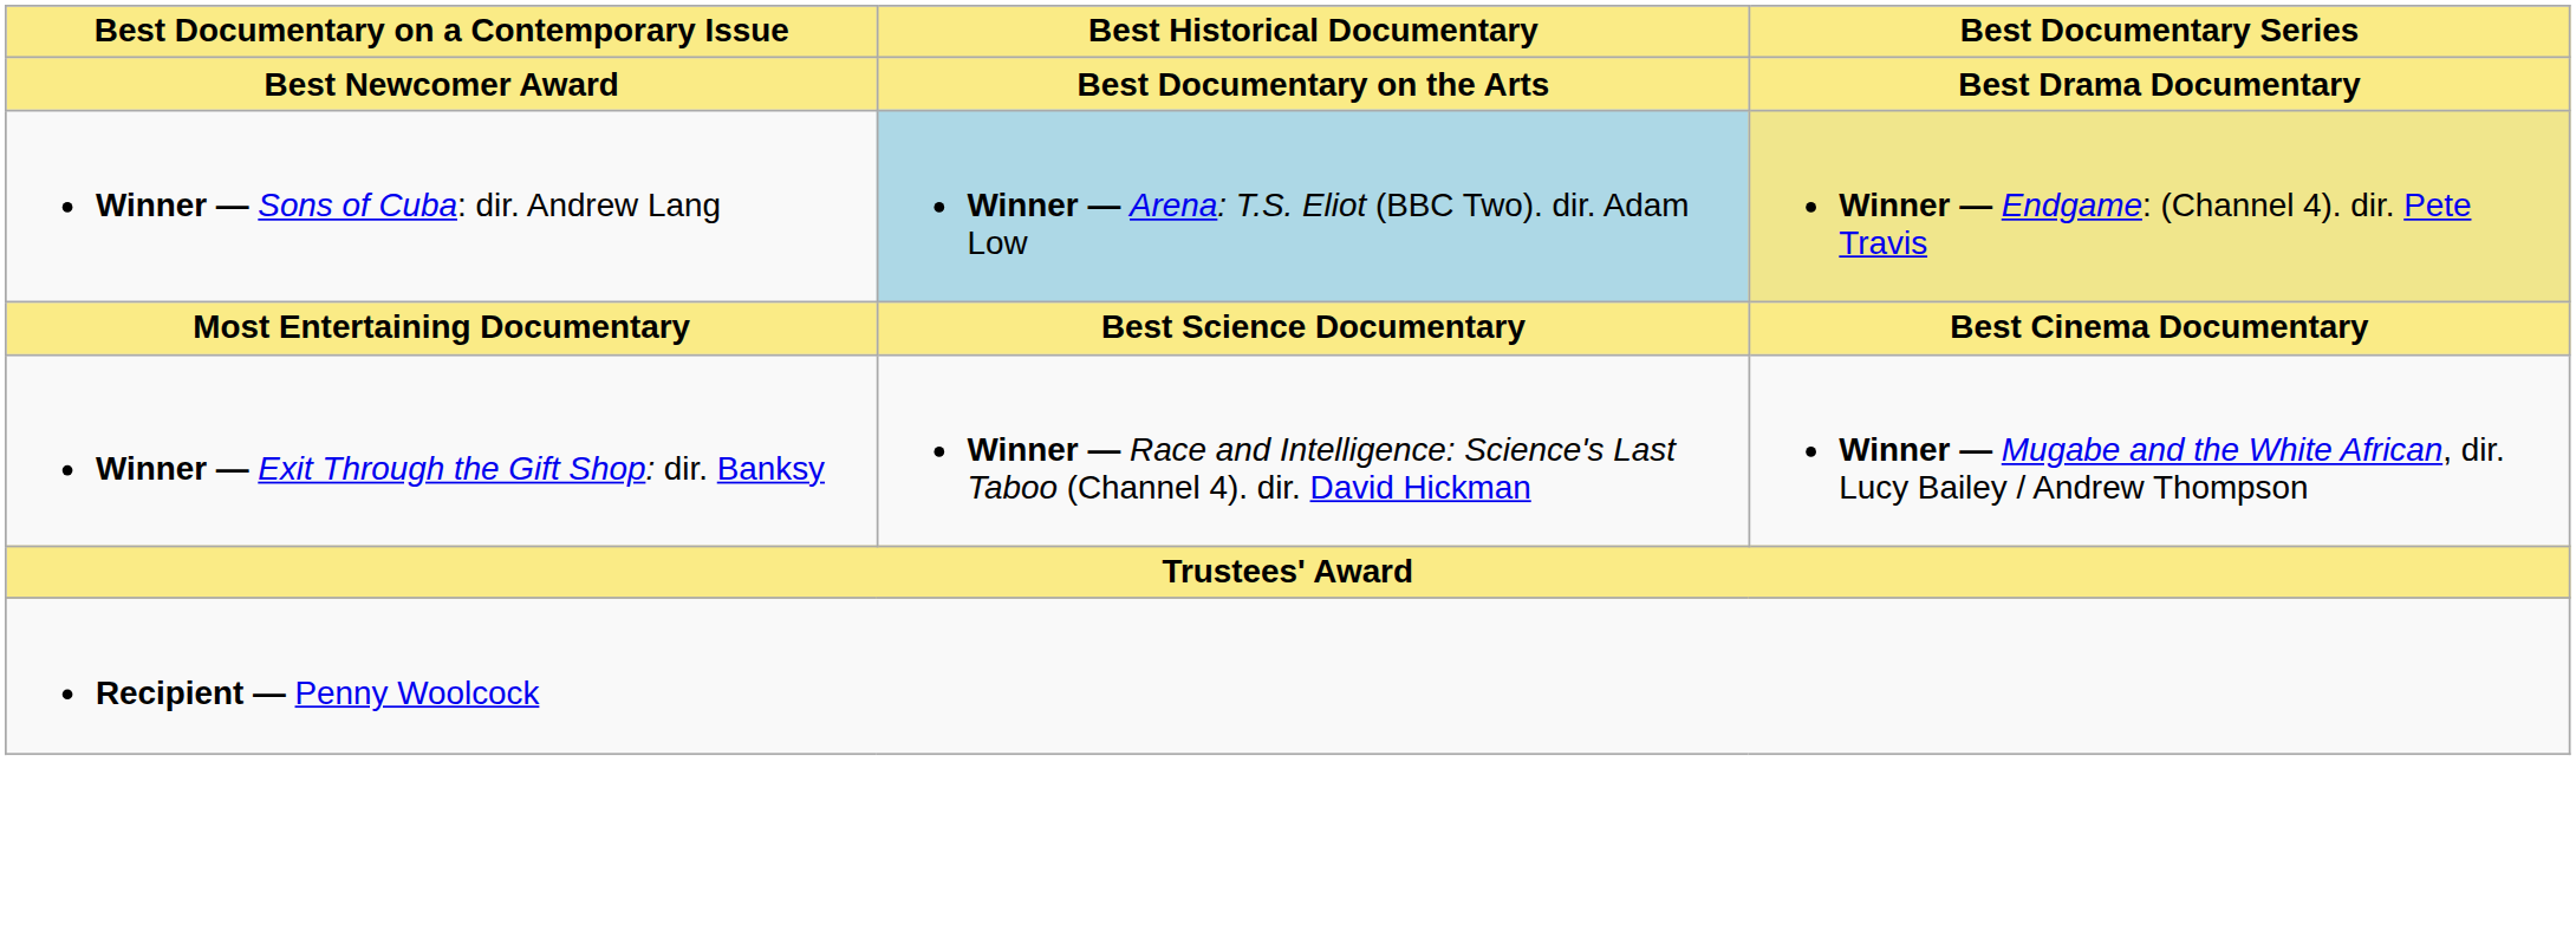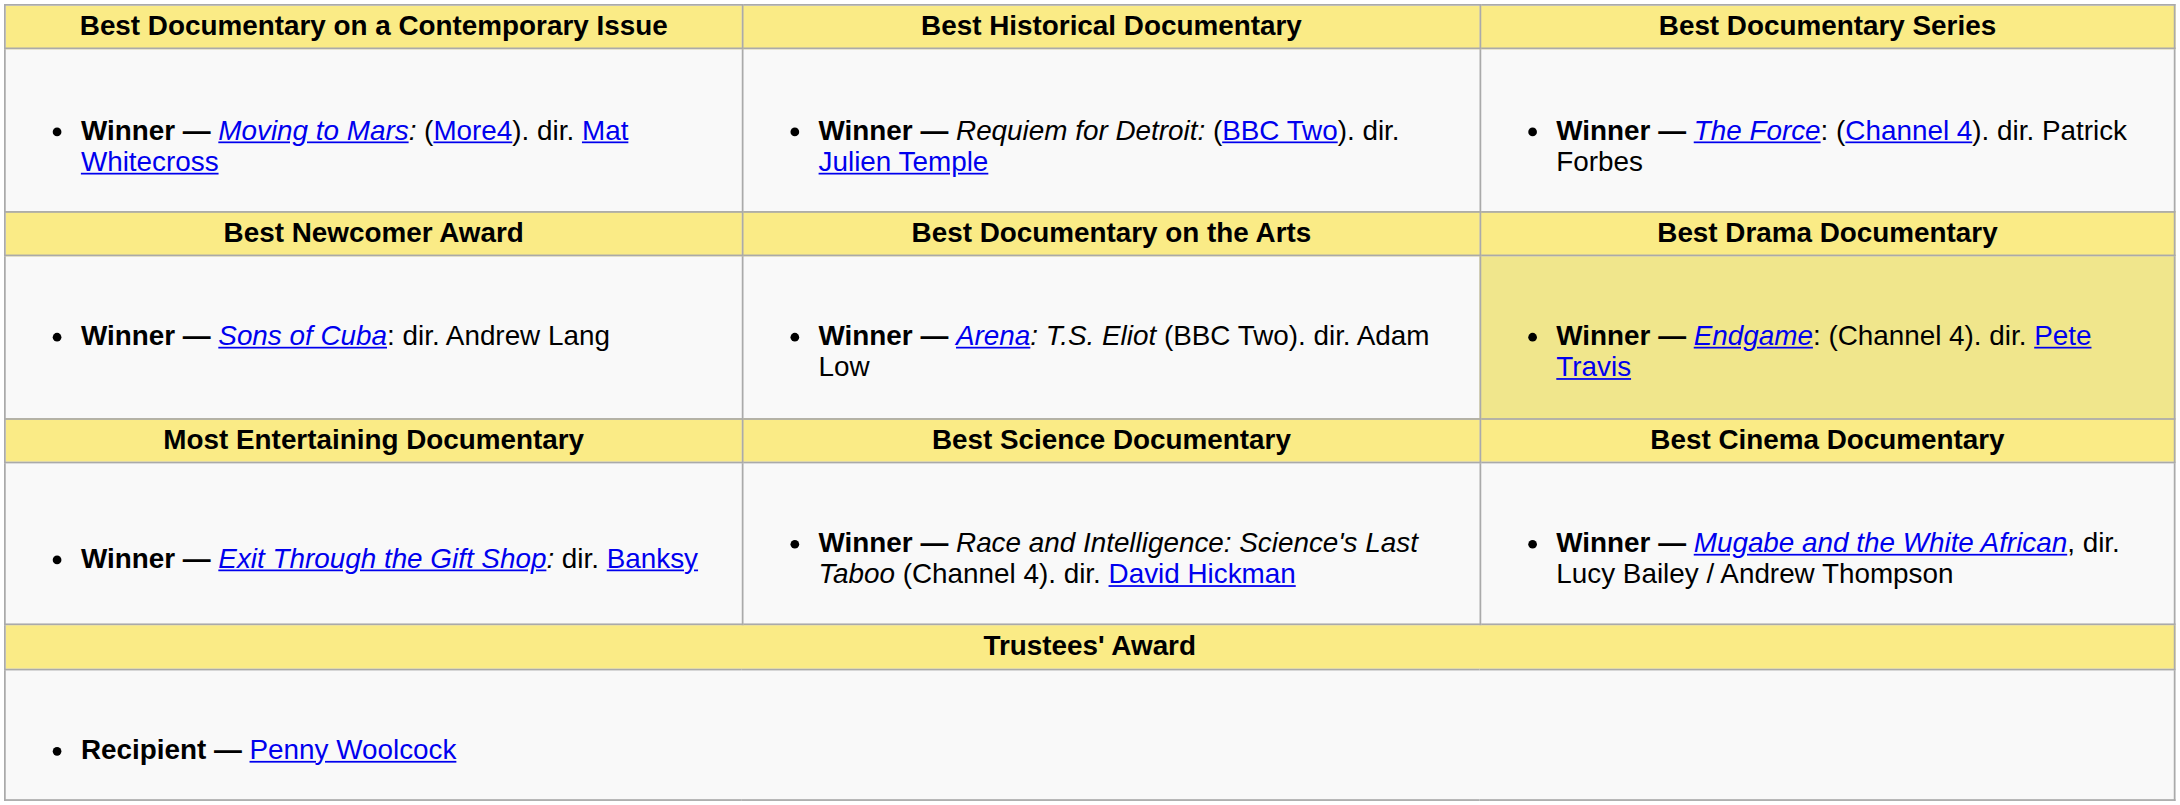 <table class="wikitable" style="font-size:100%">
 <tr>
 <th style="background:#FAEB86;" width="34%"><strong>Best Documentary on a Contemporary Issue</strong></th>
 <th style="background:#FAEB86;" width="33%"><strong>Best Historical Documentary</strong></th>
 <th style="background:#FAEB86;" width="33%"><strong>Best Documentary Series</strong></th>
+</tr>
+<tr>
+<td style="vertical-align:top"><br><ul><li><strong>Winner —</strong> <em><a href='#'>Moving to Mars</a>:</em> (<a href='#'>More4</a>). dir. <a href='#'>Mat Whitecross</a></li></ul></td>
+<td style="vertical-align:top"><br><ul><li><strong>Winner —</strong> <em>Requiem for Detroit:</em> (<a href='#'>BBC Two</a>). dir. <a href='#'>Julien Temple</a></li></ul></td>
+<td style="vertical-align:top"><br><ul><li><strong>Winner —</strong> <em><a href='#'>The Force</a></em>: (<a href='#'>Channel 4</a>). dir. Patrick Forbes</li></ul></td>
 </tr>
 <tr>
 <th style="background:#FAEB86;" width="34%"><strong>Best Newcomer Award</strong></th>
 <th style="background:#FAEB86;" width="33%"><strong>Best Documentary on the Arts</strong></th>
 <th style="background:#FAEB86;" width="33%"><strong>Best Drama Documentary</strong></th>
 </tr>
 <tr>
 <td style="vertical-align:top"><br><ul><li><strong>Winner —</strong> <em><a href='#'>Sons of Cuba</a></em>: dir. Andrew Lang</li></ul></td>
-<td style="background: lightblue; vertical-align:top"><br><ul><li><strong>Winner —</strong> <em><a href='#'>Arena</a>: T.S. Eliot</em> (BBC Two). dir. Adam Low</li></ul></td>
+<td style="vertical-align:top"><br><ul><li><strong>Winner —</strong> <em><a href='#'>Arena</a>: T.S. Eliot</em> (BBC Two). dir. Adam Low</li></ul></td>
 <td style="background: khaki; vertical-align:top"><br><ul><li><strong>Winner —</strong> <em><a href='#'>Endgame</a></em>: (Channel 4). dir. <a href='#'>Pete Travis</a></li></ul></td>
 </tr>
 <tr>
 <th style="background:#FAEB86;" width="34%"><strong>Most Entertaining Documentary</strong></th>
 <th style="background:#FAEB86;" width="34%">Best Science Documentary</th>
 <th style="background:#FAEB86;" width="34%">Best Cinema Documentary</th>
 </tr>
 <tr>
 <td><br><ul><li><strong>Winner —</strong> <em><a href='#'>Exit Through the Gift Shop</a>:</em> dir. <a href='#'>Banksy</a></li></ul></td>
 <td><br><ul><li><strong>Winner —</strong> <em>Race and Intelligence: Science's Last Taboo</em> (Channel 4). dir. <a href='#'>David Hickman</a></li></ul></td>
 <td><br><ul><li><strong>Winner —</strong> <em><a href='#'>Mugabe and the White African</a></em>, dir. Lucy Bailey / Andrew Thompson</li></ul></td>
 </tr>
 <tr>
 <th colspan="3" style="background:#FAEB86;" width="34%">Trustees' Award</th>
 </tr>
 <tr>
 <td colspan="3"><br><ul><li><strong>Recipient —</strong> <a href='#'>Penny Woolcock</a></li></ul></td>
 </tr>
 </table>
